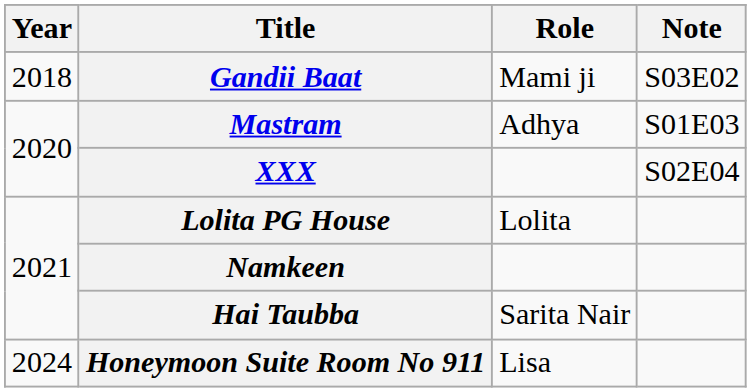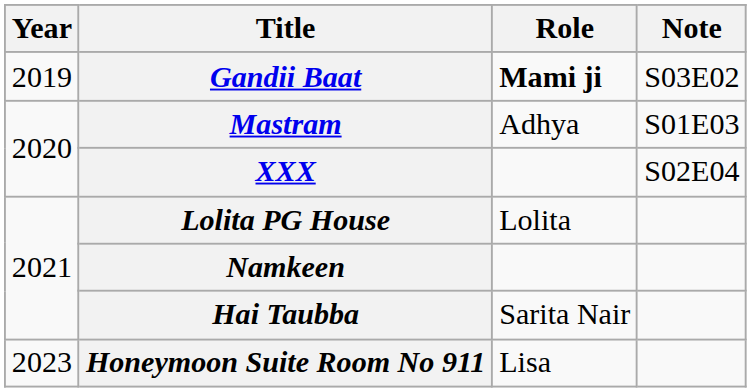 <table class="wikitable">
 <tr>
 <th>Year</th>
 <th>Title</th>
 <th>Role</th>
 <th>Note</th>
 </tr>
 <tr>
-<td>2018</td>
+<td>2019</td>
 <th><em><a href='#'>Gandii Baat</a></em></th>
-<td>Mami ji</td>
+<td><strong>Mami ji</strong></td>
 <td>S03E02</td>
 </tr>
 <tr>
 <td rowspan=2>2020</td>
 <th><em><a href='#'>Mastram</a></em></th>
 <td>Adhya</td>
 <td>S01E03</td>
 </tr>
 <tr>
 <th><em><a href='#'>XXX</a></em></th>
 <td></td>
 <td>S02E04</td>
 </tr>
 <tr>
 <td rowspan="3">2021</td>
 <th><em>Lolita PG House</em></th>
 <td>Lolita</td>
 <td></td>
 </tr>
 <tr>
 <th><em>Namkeen</em></th>
 <td></td>
 <td></td>
 </tr>
 <tr>
 <th><em>Hai Taubba</em></th>
 <td>Sarita Nair</td>
 <td></td>
 </tr>
 <tr>
-<td>2024</td>
+<td>2023</td>
 <th><strong><em>Honeymoon Suite Room No 911</em></strong></th>
 <td>Lisa</td>
 <td></td>
 </tr>
 </table>
